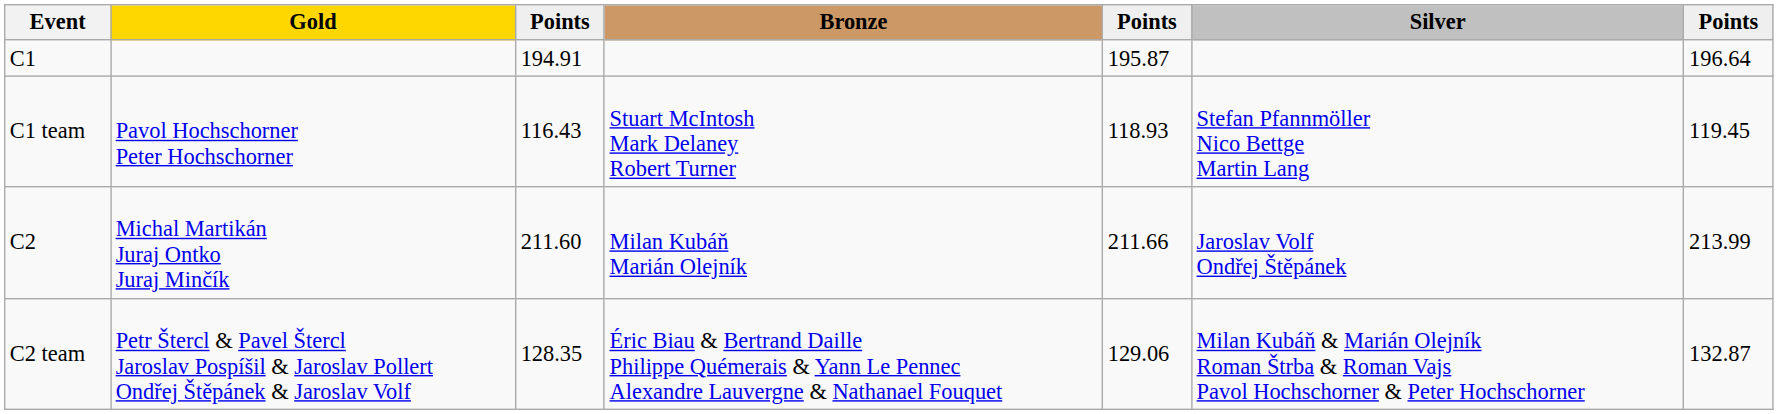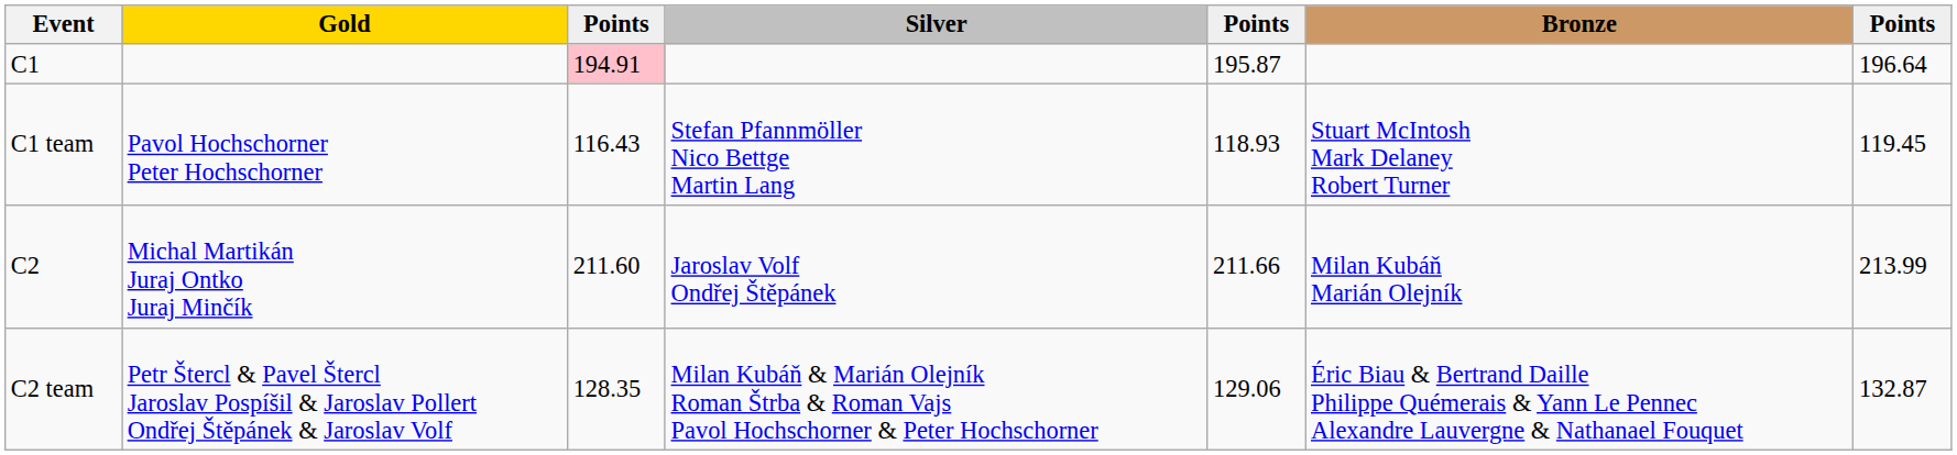 <table class="wikitable" width=100%>
 <tr>
 <th>Event</th>
 <td align=center bgcolor="gold"><strong>Gold</strong></td>
 <td align=center bgcolor="EFEFEF"><strong>Points</strong></td>
+<td align=center bgcolor="silver"><strong>Silver</strong></td>
+<td align=center bgcolor="EFEFEF"><strong>Points</strong></td>
 <td align=center bgcolor="CC9966"><strong>Bronze</strong></td>
-<td align=center bgcolor="EFEFEF"><strong>Points</strong></td>
-<td align=center bgcolor="silver"><strong>Silver</strong></td>
 <td align=center bgcolor="EFEFEF"><strong>Points</strong></td>
 </tr>
 <tr>
 <td>C1</td>
 <td></td>
-<td>194.91</td>
+<td style="background: pink;">194.91</td>
 <td></td>
 <td>195.87</td>
 <td></td>
 <td>196.64</td>
 </tr>
 <tr>
 <td>C1 team</td>
 <td><br><a href='#'>Pavol Hochschorner</a><br><a href='#'>Peter Hochschorner</a></td>
 <td>116.43</td>
+<td><br><a href='#'>Stefan Pfannmöller</a><br><a href='#'>Nico Bettge</a><br><a href='#'>Martin Lang</a></td>
+<td>118.93</td>
 <td><br><a href='#'>Stuart McIntosh</a><br><a href='#'>Mark Delaney</a><br><a href='#'>Robert Turner</a></td>
-<td>118.93</td>
-<td><br><a href='#'>Stefan Pfannmöller</a><br><a href='#'>Nico Bettge</a><br><a href='#'>Martin Lang</a></td>
 <td>119.45</td>
 </tr>
 <tr>
 <td>C2</td>
 <td><br><a href='#'>Michal Martikán</a><br><a href='#'>Juraj Ontko</a><br><a href='#'>Juraj Minčík</a></td>
 <td>211.60</td>
+<td><br><a href='#'>Jaroslav Volf</a><br><a href='#'>Ondřej Štěpánek</a></td>
+<td>211.66</td>
 <td><br><a href='#'>Milan Kubáň</a><br><a href='#'>Marián Olejník</a></td>
-<td>211.66</td>
-<td><br><a href='#'>Jaroslav Volf</a><br><a href='#'>Ondřej Štěpánek</a></td>
 <td>213.99</td>
 </tr>
 <tr>
 <td>C2 team</td>
 <td><br><a href='#'>Petr Štercl</a> & <a href='#'>Pavel Štercl</a><br><a href='#'>Jaroslav Pospíšil</a> & <a href='#'>Jaroslav Pollert</a><br><a href='#'>Ondřej Štěpánek</a> & <a href='#'>Jaroslav Volf</a></td>
 <td>128.35</td>
+<td><br><a href='#'>Milan Kubáň</a> & <a href='#'>Marián Olejník</a><br><a href='#'>Roman Štrba</a> & <a href='#'>Roman Vajs</a><br><a href='#'>Pavol Hochschorner</a> & <a href='#'>Peter Hochschorner</a></td>
+<td>129.06</td>
 <td><br><a href='#'>Éric Biau</a> & <a href='#'>Bertrand Daille</a><br><a href='#'>Philippe Quémerais</a> & <a href='#'>Yann Le Pennec</a><br><a href='#'>Alexandre Lauvergne</a> & <a href='#'>Nathanael Fouquet</a></td>
-<td>129.06</td>
-<td><br><a href='#'>Milan Kubáň</a> & <a href='#'>Marián Olejník</a><br><a href='#'>Roman Štrba</a> & <a href='#'>Roman Vajs</a><br><a href='#'>Pavol Hochschorner</a> & <a href='#'>Peter Hochschorner</a></td>
 <td>132.87</td>
 </tr>
 </table>
